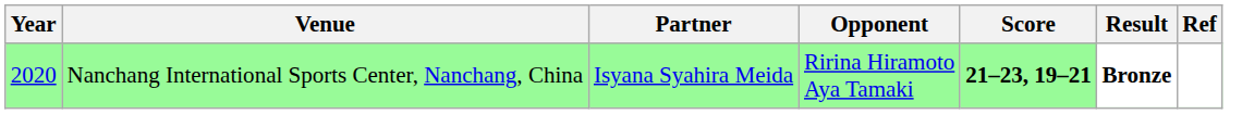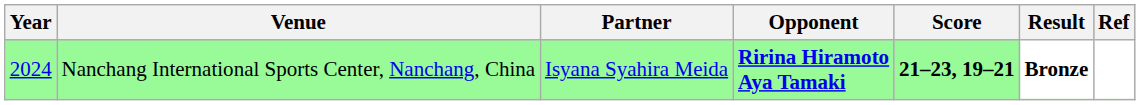 <table class="sortable wikitable" style="font-size: 90%;">
 <tr>
 <th>Year</th>
 <th>Venue</th>
 <th>Partner</th>
 <th>Opponent</th>
 <th>Score</th>
 <th>Result</th>
 <th>Ref</th>
 </tr>
 <tr style="background:#98FB98">
-<td align="center"><a href='#'>2020</a></td>
+<td align="center"><a href='#'>2024</a></td>
 <td align="left">Nanchang International Sports Center, <a href='#'>Nanchang</a>, China</td>
 <td align="left"> <a href='#'>Isyana Syahira Meida</a></td>
-<td align="left"> <a href='#'>Ririna Hiramoto</a><br> <a href='#'>Aya Tamaki</a></td>
+<td align="left"><strong> <a href='#'>Ririna Hiramoto</a><br> <a href='#'>Aya Tamaki</a></strong></td>
 <td align="left"><strong>21–23, 19–21</strong></td>
 <td style="text-align:left; background:white"> <strong>Bronze</strong></td>
 <td style="text-align:center; background:white"></td>
 </tr>
 </table>
